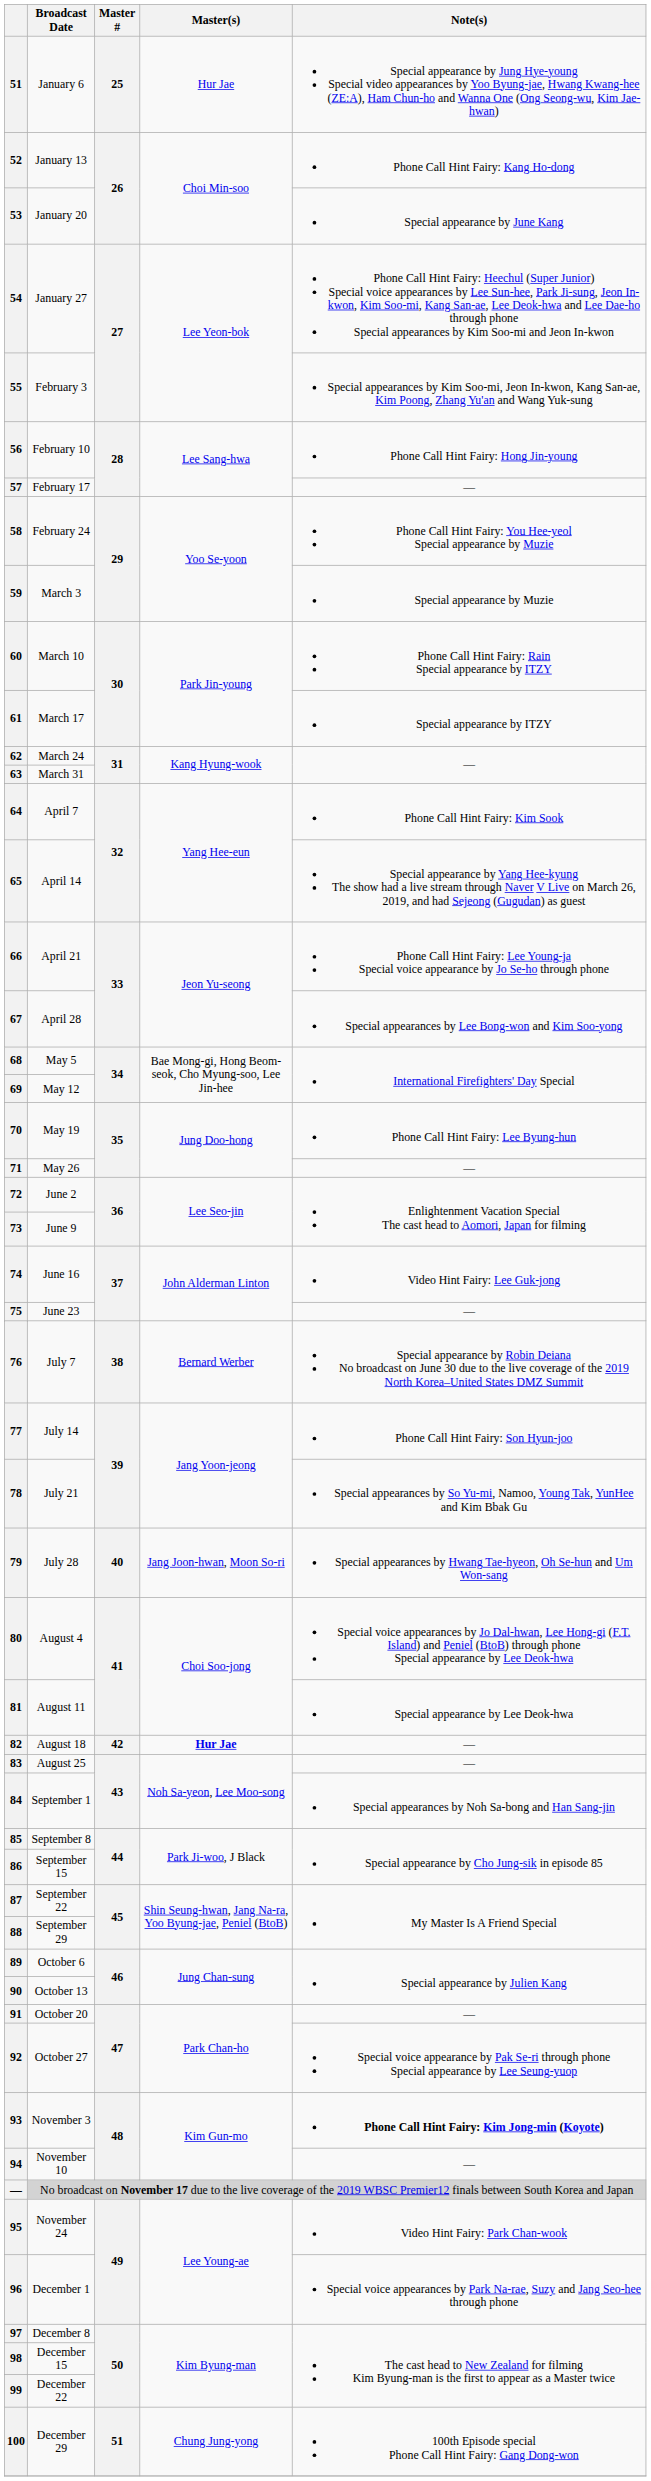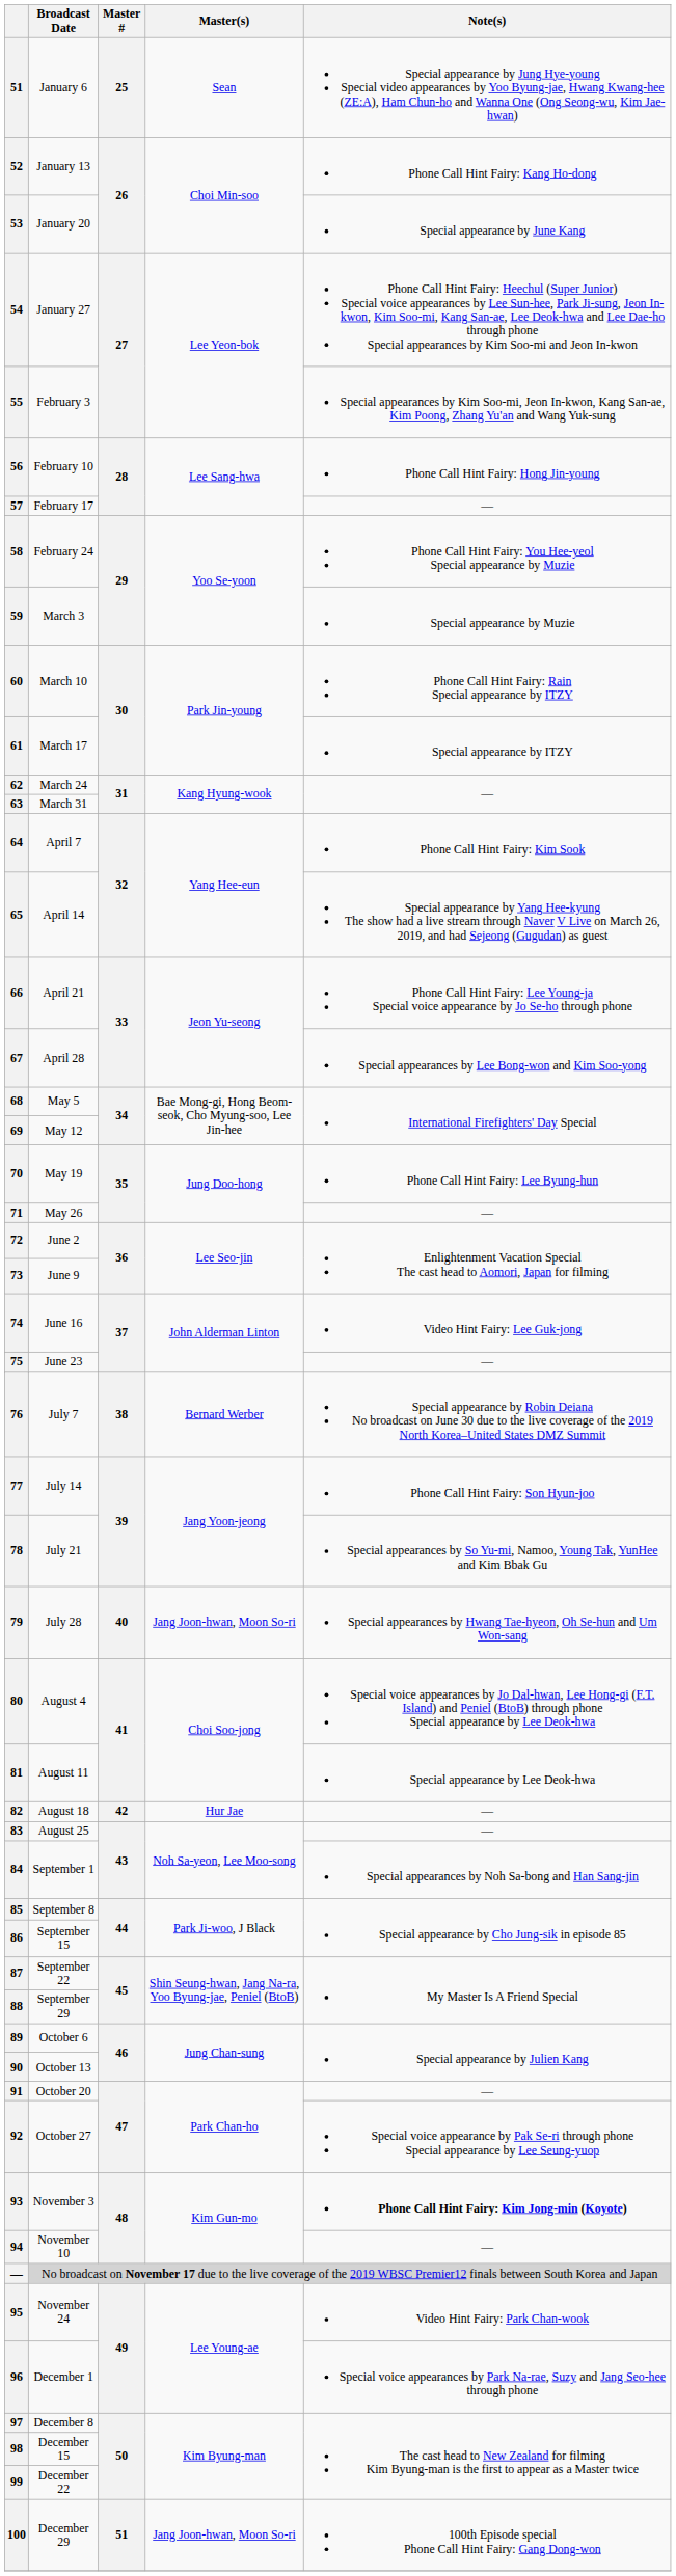 <table Class ="wikitable" style="text-align:center;">
 <tr>
 <th></th>
 <th>Broadcast Date</th>
 <th>Master #</th>
 <th>Master(s)<br></th>
 <th>Note(s)</th>
 </tr>
 <tr>
 <th>51</th>
 <td>January 6</td>
 <th>25</th>
-<td><a href='#'>Hur Jae</a><br></td>
+<td><a href='#'>Sean</a><br></td>
 <td><br><ul><li>Special appearance by <a href='#'>Jung Hye-young</a></li><li>Special video appearances by <a href='#'>Yoo Byung-jae</a>, <a href='#'>Hwang Kwang-hee</a> (<a href='#'>ZE:A</a>), <a href='#'>Ham Chun-ho</a> and <a href='#'>Wanna One</a> (<a href='#'>Ong Seong-wu</a>, <a href='#'>Kim Jae-hwan</a>)</li></ul></td>
 </tr>
 <tr>
 <th>52</th>
 <td>January 13</td>
 <th rowspan="2">26</th>
 <td rowspan="2"><a href='#'>Choi Min-soo</a><br></td>
 <td><br><ul><li>Phone Call Hint Fairy: <a href='#'>Kang Ho-dong</a></li></ul></td>
 </tr>
 <tr>
 <th>53</th>
 <td>January 20</td>
 <td><br><ul><li>Special appearance by <a href='#'>June Kang</a></li></ul></td>
 </tr>
 <tr>
 <th>54</th>
 <td>January 27</td>
 <th rowspan="2">27</th>
 <td rowspan="2"><a href='#'>Lee Yeon-bok</a><br></td>
 <td><br><ul><li>Phone Call Hint Fairy: <a href='#'>Heechul</a> (<a href='#'>Super Junior</a>)</li><li>Special voice appearances by <a href='#'>Lee Sun-hee</a>, <a href='#'>Park Ji-sung</a>, <a href='#'>Jeon In-kwon</a>, <a href='#'>Kim Soo-mi</a>, <a href='#'>Kang San-ae</a>, <a href='#'>Lee Deok-hwa</a> and <a href='#'>Lee Dae-ho</a> through phone</li><li>Special appearances by Kim Soo-mi and Jeon In-kwon</li></ul></td>
 </tr>
 <tr>
 <th>55</th>
 <td>February 3</td>
 <td><br><ul><li>Special appearances by Kim Soo-mi, Jeon In-kwon, Kang San-ae, <a href='#'>Kim Poong</a>, <a href='#'>Zhang Yu'an</a> and Wang Yuk-sung</li></ul></td>
 </tr>
 <tr>
 <th>56</th>
 <td>February 10</td>
 <th rowspan="2">28</th>
 <td rowspan="2"><a href='#'>Lee Sang-hwa</a><br></td>
 <td><br><ul><li>Phone Call Hint Fairy: <a href='#'>Hong Jin-young</a></li></ul></td>
 </tr>
 <tr>
 <th>57</th>
 <td>February 17</td>
 <td>—</td>
 </tr>
 <tr>
 <th>58</th>
 <td>February 24</td>
 <th rowspan="2">29</th>
 <td rowspan="2"><a href='#'>Yoo Se-yoon</a><br></td>
 <td><br><ul><li>Phone Call Hint Fairy: <a href='#'>You Hee-yeol</a></li><li>Special appearance by <a href='#'>Muzie</a></li></ul></td>
 </tr>
 <tr>
 <th>59</th>
 <td>March 3</td>
 <td><br><ul><li>Special appearance by Muzie</li></ul></td>
 </tr>
 <tr>
 <th>60</th>
 <td>March 10</td>
 <th rowspan="2">30</th>
 <td rowspan="2"><a href='#'>Park Jin-young</a><br></td>
 <td><br><ul><li>Phone Call Hint Fairy: <a href='#'>Rain</a></li><li>Special appearance by <a href='#'>ITZY</a></li></ul></td>
 </tr>
 <tr>
 <th>61</th>
 <td>March 17</td>
 <td><br><ul><li>Special appearance by ITZY</li></ul></td>
 </tr>
 <tr>
 <th>62</th>
 <td>March 24</td>
 <th rowspan="2">31</th>
 <td rowspan="2"><a href='#'>Kang Hyung-wook</a><br></td>
 <td rowspan="2">—</td>
 </tr>
 <tr>
 <th>63</th>
 <td>March 31</td>
 </tr>
 <tr>
 <th>64</th>
 <td>April 7</td>
 <th rowspan="2">32</th>
 <td rowspan="2"><a href='#'>Yang Hee-eun</a><br></td>
 <td><br><ul><li>Phone Call Hint Fairy: <a href='#'>Kim Sook</a></li></ul></td>
 </tr>
 <tr>
 <th>65</th>
 <td>April 14</td>
 <td><br><ul><li>Special appearance by <a href='#'>Yang Hee-kyung</a></li><li>The show had a live stream through <a href='#'>Naver</a> <a href='#'>V Live</a> on March 26, 2019, and had <a href='#'>Sejeong</a> (<a href='#'>Gugudan</a>) as guest</li></ul></td>
 </tr>
 <tr>
 <th>66</th>
 <td>April 21</td>
 <th rowspan="2">33</th>
 <td rowspan="2"><a href='#'>Jeon Yu-seong</a><br></td>
 <td><br><ul><li>Phone Call Hint Fairy: <a href='#'>Lee Young-ja</a></li><li>Special voice appearance by <a href='#'>Jo Se-ho</a> through phone</li></ul></td>
 </tr>
 <tr>
 <th>67</th>
 <td>April 28</td>
 <td><br><ul><li>Special appearances by <a href='#'>Lee Bong-won</a> and <a href='#'>Kim Soo-yong</a></li></ul></td>
 </tr>
 <tr>
 <th>68</th>
 <td>May 5</td>
 <th rowspan="2">34</th>
 <td rowspan="2">Bae Mong-gi, Hong Beom-seok, Cho Myung-soo, Lee Jin-hee<br></td>
 <td rowspan="2"><br><ul><li><a href='#'>International Firefighters' Day</a> Special</li></ul></td>
 </tr>
 <tr>
 <th>69</th>
 <td>May 12</td>
 </tr>
 <tr>
 <th>70</th>
 <td>May 19</td>
 <th rowspan="2">35</th>
 <td rowspan="2"><a href='#'>Jung Doo-hong</a><br></td>
 <td><br><ul><li>Phone Call Hint Fairy: <a href='#'>Lee Byung-hun</a></li></ul></td>
 </tr>
 <tr>
 <th>71</th>
 <td>May 26</td>
 <td>—</td>
 </tr>
 <tr>
 <th>72</th>
 <td>June 2</td>
 <th rowspan="2">36</th>
 <td rowspan="2"><a href='#'>Lee Seo-jin</a><br></td>
 <td rowspan="2"><br><ul><li>Enlightenment Vacation Special</li><li>The cast head to <a href='#'>Aomori</a>, <a href='#'>Japan</a> for filming</li></ul></td>
 </tr>
 <tr>
 <th>73</th>
 <td>June 9</td>
 </tr>
 <tr>
 <th>74</th>
 <td>June 16</td>
 <th rowspan="2">37</th>
 <td rowspan="2"><a href='#'>John Alderman Linton</a><br></td>
 <td><br><ul><li>Video Hint Fairy: <a href='#'>Lee Guk-jong</a></li></ul></td>
 </tr>
 <tr>
 <th rowspan="2">75</th>
 <td rowspan="2">June 23</td>
 <td>—</td>
 </tr>
 <tr>
 <th rowspan="2">38</th>
 <td rowspan="2"><a href='#'>Bernard Werber</a><br></td>
 <td rowspan="2"><br><ul><li>Special appearance by <a href='#'>Robin Deiana</a></li><li>No broadcast on June 30 due to the live coverage of the <a href='#'>2019 North Korea–United States DMZ Summit</a></li></ul></td>
 </tr>
 <tr>
 <th>76</th>
 <td>July 7</td>
 </tr>
 <tr>
 <th>77</th>
 <td>July 14</td>
 <th rowspan="2">39</th>
 <td rowspan="2"><a href='#'>Jang Yoon-jeong</a><br></td>
 <td><br><ul><li>Phone Call Hint Fairy: <a href='#'>Son Hyun-joo</a></li></ul></td>
 </tr>
 <tr>
 <th>78</th>
 <td>July 21</td>
 <td><br><ul><li>Special appearances by <a href='#'>So Yu-mi</a>, Namoo, <a href='#'>Young Tak</a>, <a href='#'>YunHee</a> and Kim Bbak Gu</li></ul></td>
 </tr>
 <tr>
 <th>79</th>
 <td>July 28</td>
 <th>40</th>
 <td><a href='#'>Jang Joon-hwan</a>, <a href='#'>Moon So-ri</a><br></td>
 <td><br><ul><li>Special appearances by <a href='#'>Hwang Tae-hyeon</a>, <a href='#'>Oh Se-hun</a> and <a href='#'>Um Won-sang</a></li></ul></td>
 </tr>
 <tr>
 <th>80</th>
 <td>August 4</td>
 <th rowspan="2">41</th>
 <td rowspan="2"><a href='#'>Choi Soo-jong</a><br></td>
 <td><br><ul><li>Special voice appearances by <a href='#'>Jo Dal-hwan</a>, <a href='#'>Lee Hong-gi</a> (<a href='#'>F.T. Island</a>) and <a href='#'>Peniel</a> (<a href='#'>BtoB</a>) through phone</li><li>Special appearance by <a href='#'>Lee Deok-hwa</a></li></ul></td>
 </tr>
 <tr>
 <th>81</th>
 <td>August 11</td>
 <td><br><ul><li>Special appearance by Lee Deok-hwa</li></ul></td>
 </tr>
 <tr>
 <th>82</th>
 <td>August 18</td>
 <th>42</th>
-<td><strong><a href='#'>Hur Jae</a><br></strong></td>
+<td><a href='#'>Hur Jae</a><br></td>
 <td>—</td>
 </tr>
 <tr>
 <th>83</th>
 <td>August 25</td>
 <th rowspan="2">43</th>
 <td rowspan="2"><a href='#'>Noh Sa-yeon</a>, <a href='#'>Lee Moo-song</a><br></td>
 <td>—</td>
 </tr>
 <tr>
 <th>84</th>
 <td>September 1</td>
 <td><br><ul><li>Special appearances by Noh Sa-bong and <a href='#'>Han Sang-jin</a></li></ul></td>
 </tr>
 <tr>
 <th>85</th>
 <td>September 8</td>
 <th rowspan="2">44</th>
 <td rowspan="2"><a href='#'>Park Ji-woo</a>, J Black<br></td>
 <td rowspan="2"><br><ul><li>Special appearance by <a href='#'>Cho Jung-sik</a> in episode 85</li></ul></td>
 </tr>
 <tr>
 <th>86</th>
 <td>September 15</td>
 </tr>
 <tr>
 <th>87</th>
 <td>September 22</td>
 <th rowspan="2">45</th>
 <td rowspan="2"><a href='#'>Shin Seung-hwan</a>, <a href='#'>Jang Na-ra</a>, <a href='#'>Yoo Byung-jae</a>, <a href='#'>Peniel</a> (<a href='#'>BtoB</a>)<br></td>
 <td rowspan="2"><br><ul><li>My Master Is A Friend Special</li></ul></td>
 </tr>
 <tr>
 <th>88</th>
 <td>September 29</td>
 </tr>
 <tr>
 <th>89</th>
 <td>October 6</td>
 <th rowspan="2">46</th>
 <td rowspan="2"><a href='#'>Jung Chan-sung</a><br></td>
 <td rowspan="2"><br><ul><li>Special appearance by <a href='#'>Julien Kang</a></li></ul></td>
 </tr>
 <tr>
 <th>90</th>
 <td>October 13</td>
 </tr>
 <tr>
 <th>91</th>
 <td>October 20</td>
 <th rowspan="2">47</th>
 <td rowspan="2"><a href='#'>Park Chan-ho</a><br></td>
 <td>—</td>
 </tr>
 <tr>
 <th>92</th>
 <td>October 27</td>
 <td><br><ul><li>Special voice appearance by <a href='#'>Pak Se-ri</a> through phone</li><li>Special appearance by <a href='#'>Lee Seung-yuop</a></li></ul></td>
 </tr>
 <tr>
 <th>93</th>
 <td>November 3</td>
 <th rowspan="2">48</th>
 <td rowspan="2"><a href='#'>Kim Gun-mo</a><br></td>
 <td><strong><br><ul><li>Phone Call Hint Fairy: <a href='#'>Kim Jong-min</a> (<a href='#'>Koyote</a>)</li></ul></strong></td>
 </tr>
 <tr>
 <th>94</th>
 <td>November 10</td>
 <td>—</td>
 </tr>
 <tr>
 <th>—</th>
 <td colspan="4" style="text-align:center;background:Lightgray">No broadcast on <strong>November 17</strong> due to the live coverage of the <a href='#'>2019 WBSC Premier12</a> finals between South Korea and Japan</td>
 </tr>
 <tr>
 <th>95</th>
 <td>November 24</td>
 <th rowspan="2">49</th>
 <td rowspan="2"><a href='#'>Lee Young-ae</a><br></td>
 <td><br><ul><li>Video Hint Fairy: <a href='#'>Park Chan-wook</a></li></ul></td>
 </tr>
 <tr>
 <th>96</th>
 <td>December 1</td>
 <td><br><ul><li>Special voice appearances by <a href='#'>Park Na-rae</a>, <a href='#'>Suzy</a> and <a href='#'>Jang Seo-hee</a> through phone</li></ul></td>
 </tr>
 <tr>
 <th>97</th>
 <td>December 8</td>
 <th rowspan="3">50</th>
 <td rowspan="3"><a href='#'>Kim Byung-man</a><br></td>
 <td rowspan="3"><br><ul><li>The cast head to <a href='#'>New Zealand</a> for filming</li><li>Kim Byung-man is the first to appear as a Master twice</li></ul></td>
 </tr>
 <tr>
 <th>98</th>
 <td>December 15</td>
 </tr>
 <tr>
 <th>99</th>
 <td>December 22</td>
 </tr>
 <tr>
 <th>100</th>
 <td>December 29</td>
 <th>51</th>
-<td><a href='#'>Chung Jung-yong</a><br></td>
+<td><a href='#'>Jang Joon-hwan</a>, <a href='#'>Moon So-ri</a><br></td>
 <td><br><ul><li>100th Episode special</li><li>Phone Call Hint Fairy: <a href='#'>Gang Dong-won</a></li></ul></td>
 </tr>
 <tr>
 </tr>
 </table>
